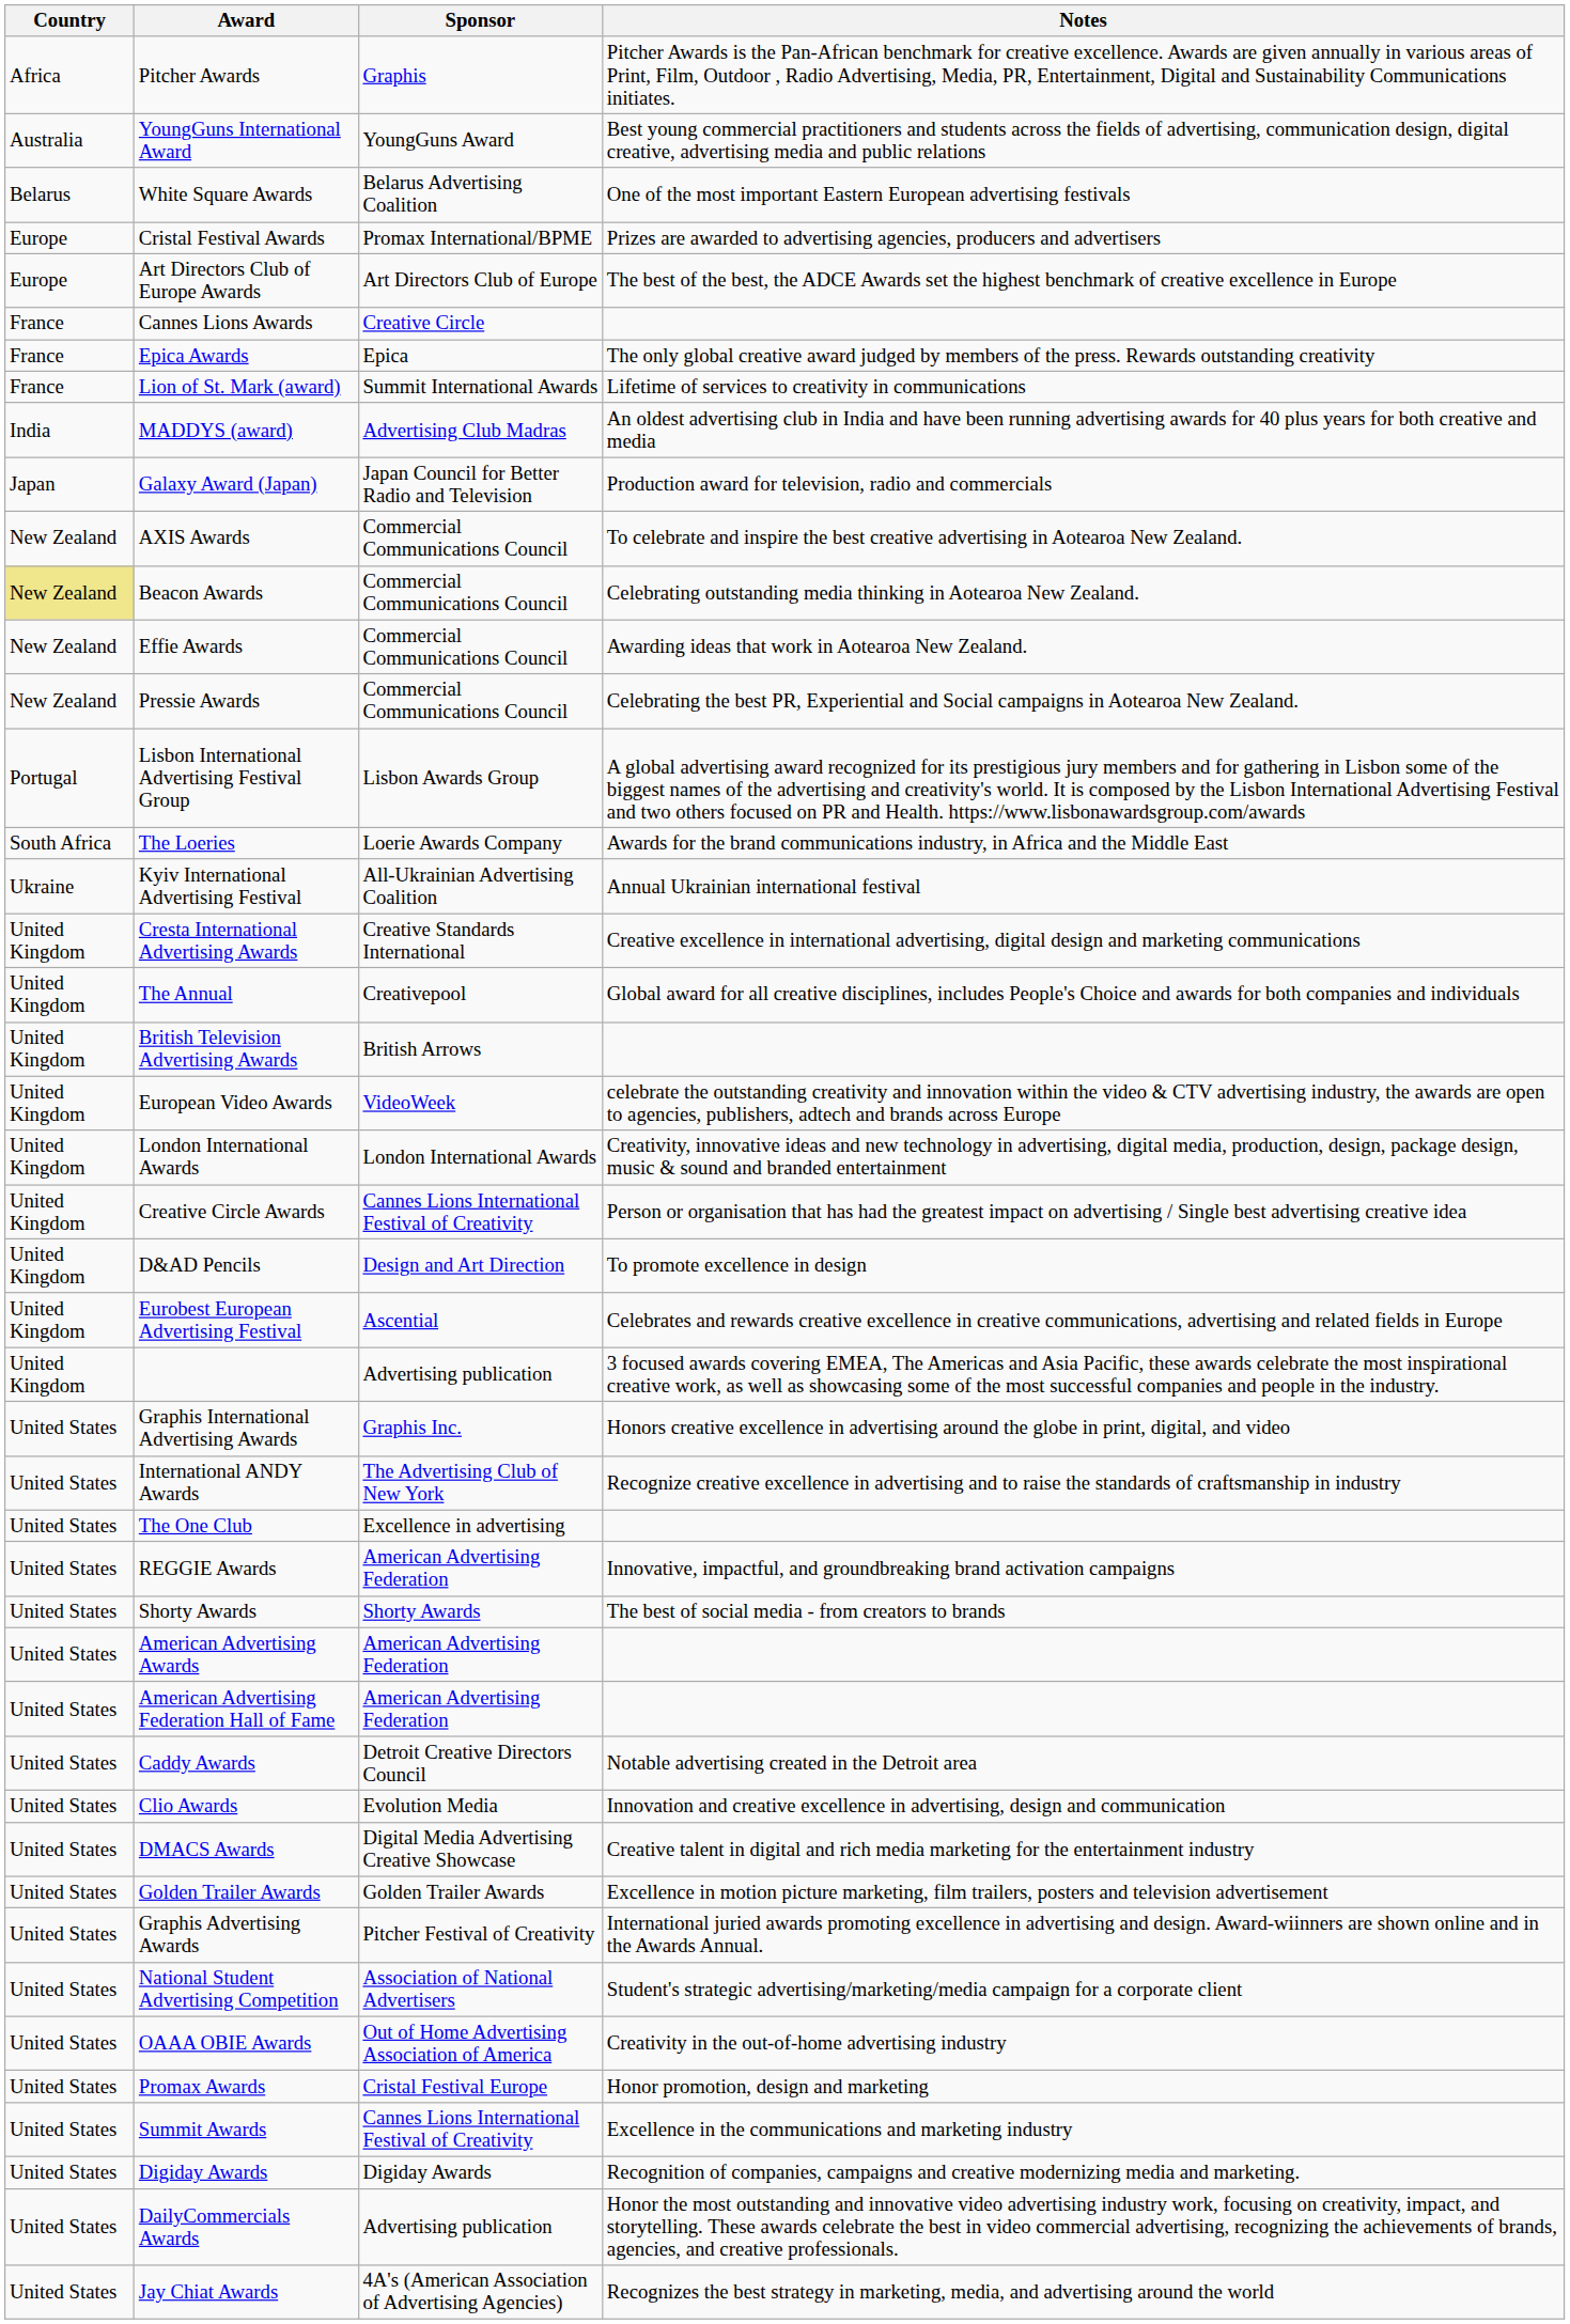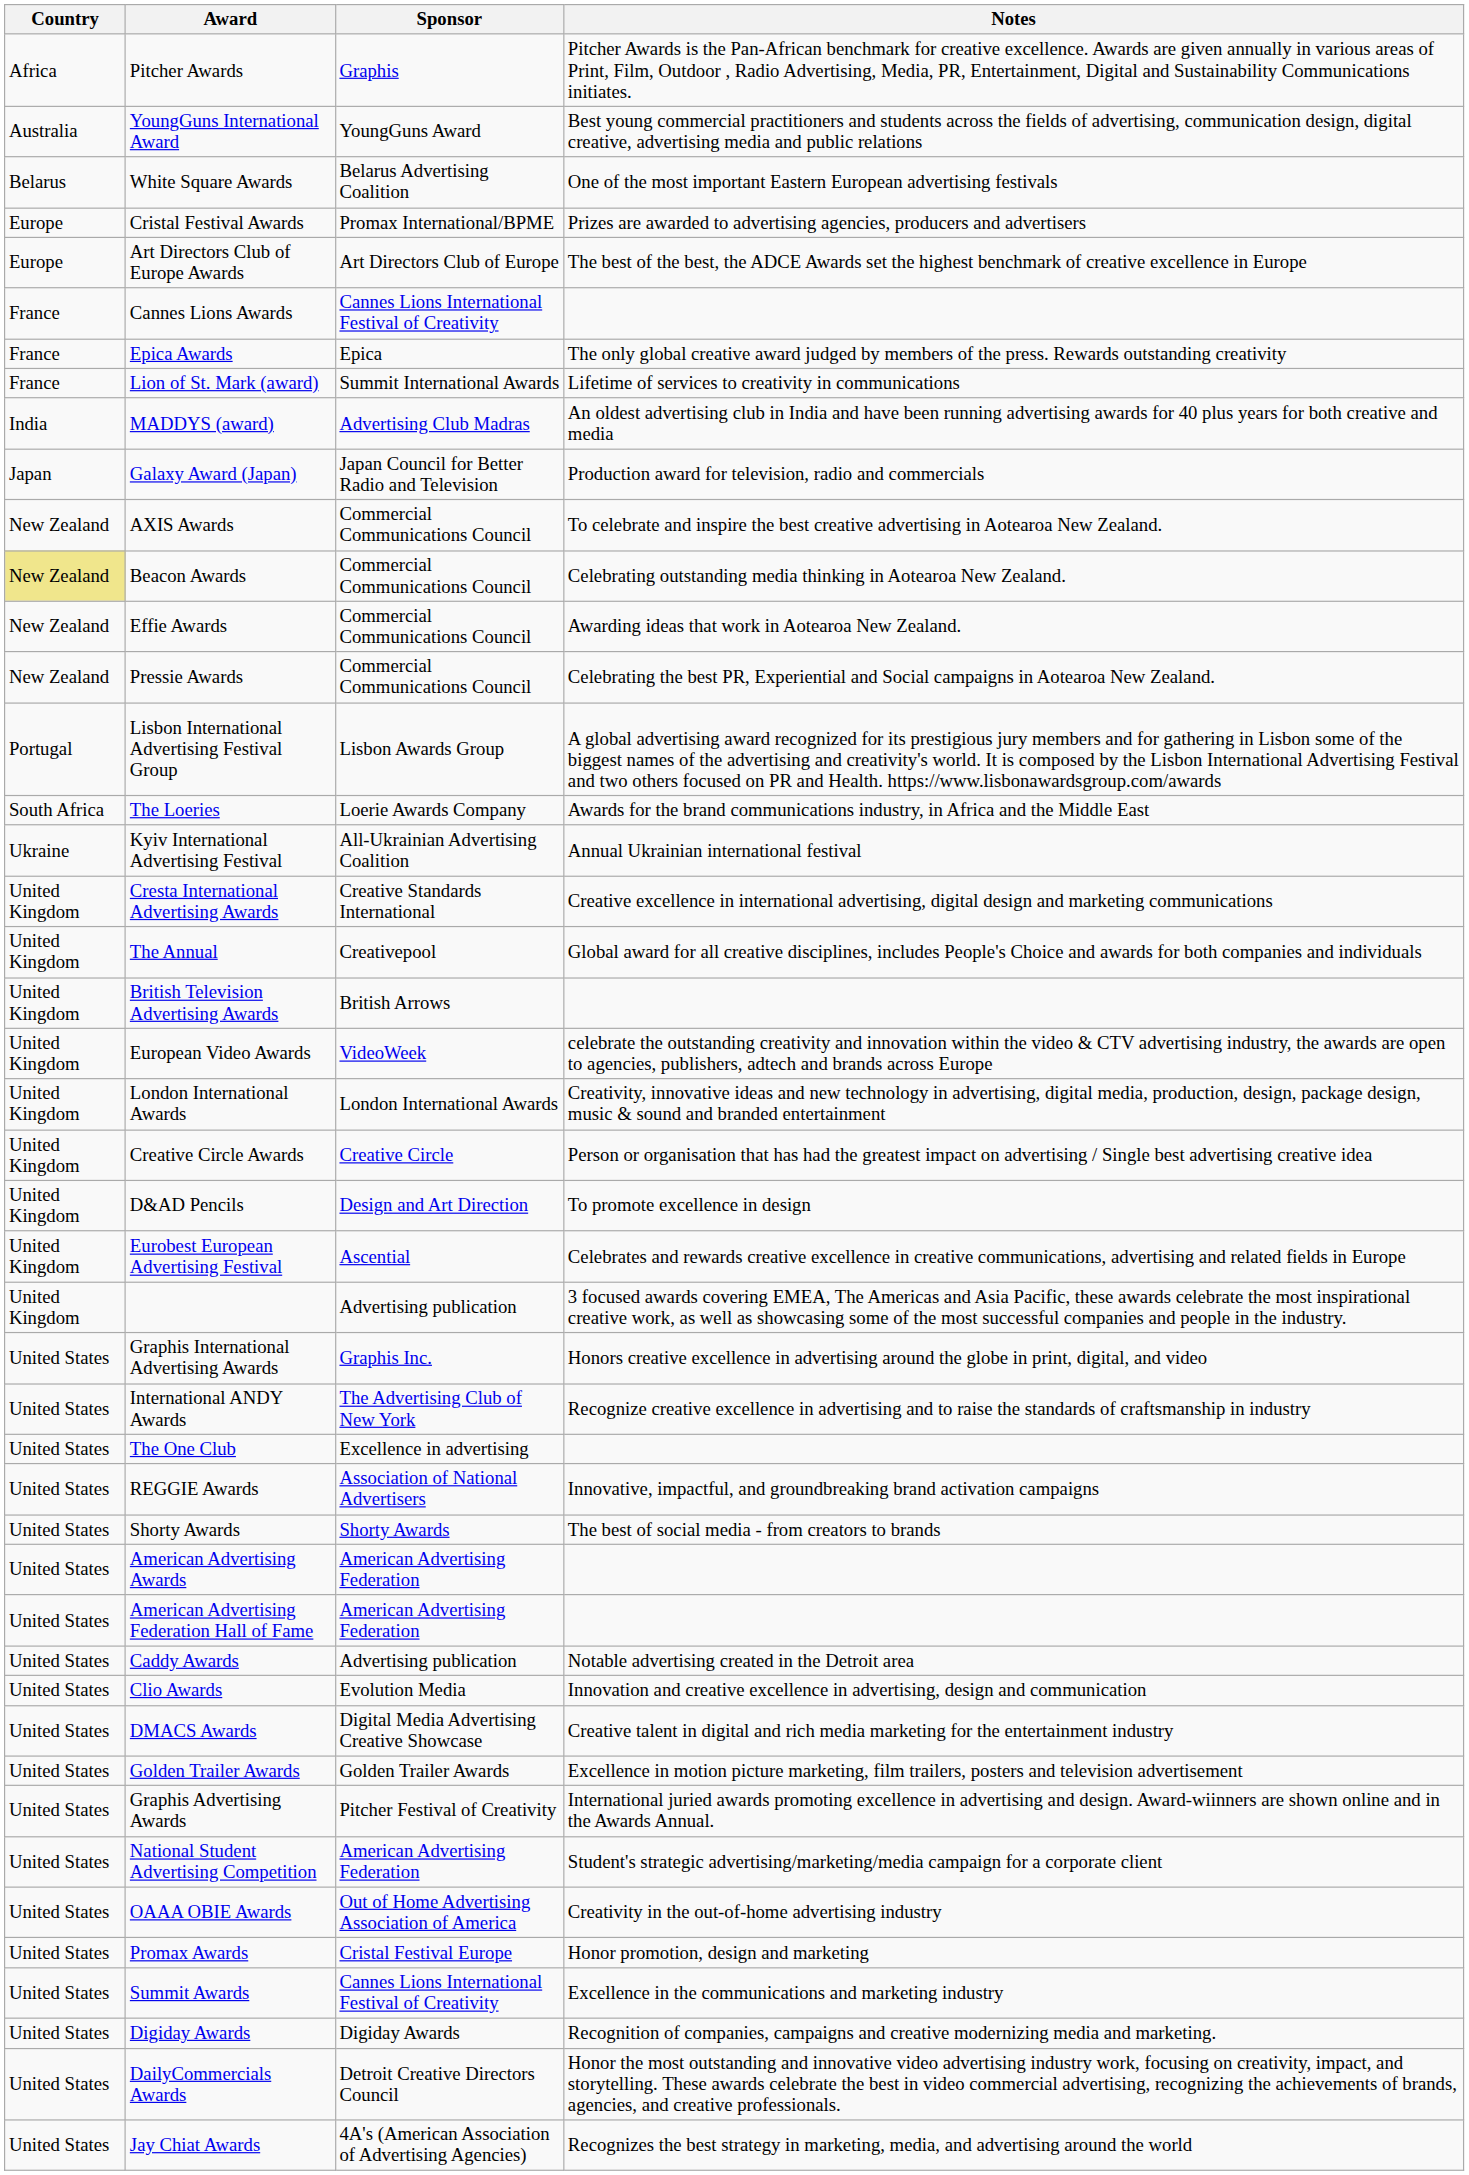 <table class="wikitable sortable">
 <tr>
 <th style="width:6em;">Country</th>
 <th>Award</th>
 <th>Sponsor</th>
 <th>Notes</th>
 </tr>
 <tr>
 <td>Africa</td>
 <td>Pitcher Awards</td>
 <td><a href='#'>Graphis</a></td>
 <td>Pitcher Awards is the Pan-African benchmark for creative excellence. Awards are given annually in various areas of Print, Film, Outdoor , Radio Advertising, Media, PR, Entertainment, Digital and Sustainability Communications initiates.</td>
 </tr>
 <tr>
 <td>Australia</td>
 <td><a href='#'>YoungGuns International Award</a></td>
 <td>YoungGuns Award</td>
 <td>Best young commercial practitioners and students across the fields of advertising, communication design, digital creative, advertising media and public relations</td>
 </tr>
 <tr>
 <td>Belarus</td>
 <td>White Square Awards</td>
 <td>Belarus Advertising Coalition</td>
 <td>One of the most important Eastern European advertising festivals</td>
 </tr>
 <tr>
 <td>Europe</td>
 <td>Cristal Festival Awards</td>
 <td>Promax International/BPME</td>
 <td>Prizes are awarded to advertising agencies, producers and advertisers</td>
 </tr>
 <tr>
 <td>Europe</td>
 <td>Art Directors Club of Europe Awards</td>
 <td>Art Directors Club of Europe</td>
 <td>The best of the best, the ADCE Awards set the highest benchmark of creative excellence in Europe</td>
 </tr>
 <tr>
 <td>France</td>
 <td>Cannes Lions Awards</td>
-<td><a href='#'>Creative Circle</a></td>
+<td><a href='#'>Cannes Lions International Festival of Creativity</a></td>
 <td></td>
 </tr>
 <tr>
 <td>France</td>
 <td><a href='#'>Epica Awards</a></td>
 <td>Epica</td>
 <td>The only global creative award judged by members of the press. Rewards outstanding creativity</td>
 </tr>
 <tr>
 <td>France</td>
 <td><a href='#'>Lion of St. Mark (award)</a></td>
 <td>Summit International Awards</td>
 <td>Lifetime of services to creativity in communications</td>
 </tr>
 <tr>
 <td>India</td>
 <td><a href='#'>MADDYS (award)</a></td>
 <td><a href='#'>Advertising Club Madras</a></td>
 <td>An oldest advertising club in India and have been running advertising awards for 40 plus years for both creative and media</td>
 </tr>
 <tr>
 <td>Japan</td>
 <td><a href='#'>Galaxy Award (Japan)</a></td>
 <td>Japan Council for Better Radio and Television</td>
 <td>Production award for television, radio and commercials</td>
 </tr>
 <tr>
 <td>New Zealand</td>
 <td>AXIS Awards</td>
 <td>Commercial Communications Council</td>
 <td>To celebrate and inspire the best creative advertising in Aotearoa New Zealand.</td>
 </tr>
 <tr>
 <td style="background: khaki;">New Zealand</td>
 <td>Beacon Awards</td>
 <td>Commercial Communications Council</td>
 <td>Celebrating outstanding media thinking in Aotearoa New Zealand.</td>
 </tr>
 <tr>
 <td>New Zealand</td>
 <td>Effie Awards</td>
 <td>Commercial Communications Council</td>
 <td>Awarding ideas that work in Aotearoa New Zealand. </td>
 </tr>
 <tr>
 <td>New Zealand</td>
 <td>Pressie Awards</td>
 <td>Commercial Communications Council</td>
 <td>Celebrating the best PR, Experiential and Social campaigns in Aotearoa New Zealand.</td>
 </tr>
 <tr>
 <td>Portugal</td>
 <td>Lisbon International Advertising  Festival Group</td>
 <td>Lisbon Awards Group</td>
 <td><br>A global advertising award recognized for its prestigious jury members and for gathering in Lisbon some of the biggest names of the advertising and creativity's world. It is composed by the Lisbon International Advertising Festival and two others focused on PR and Health. https://www.lisbonawardsgroup.com/awards</td>
 </tr>
 <tr>
 <td>South Africa</td>
 <td><a href='#'>The Loeries</a></td>
 <td>Loerie Awards Company</td>
 <td>Awards for the brand communications industry, in Africa and the Middle East</td>
 </tr>
 <tr>
 <td>Ukraine</td>
 <td>Kyiv International Advertising Festival</td>
 <td>All-Ukrainian Advertising Coalition</td>
 <td>Annual Ukrainian international festival</td>
 </tr>
 <tr>
 <td>United Kingdom</td>
 <td><a href='#'>Cresta International Advertising Awards</a></td>
 <td>Creative Standards International</td>
 <td>Creative excellence in international advertising, digital design and marketing communications</td>
 </tr>
 <tr>
 <td>United Kingdom</td>
 <td><a href='#'>The Annual</a></td>
 <td>Creativepool</td>
 <td>Global award for all creative disciplines, includes People's Choice and awards for both companies and individuals</td>
 </tr>
 <tr>
 <td>United Kingdom</td>
 <td><a href='#'>British Television Advertising Awards</a></td>
 <td>British Arrows</td>
 <td></td>
 </tr>
 <tr>
 <td>United Kingdom</td>
 <td>European Video Awards</td>
 <td><a href='#'>VideoWeek</a></td>
 <td>celebrate the outstanding creativity and innovation within the video & CTV advertising industry, the awards are open to agencies, publishers, adtech and brands across Europe</td>
 </tr>
 <tr>
 <td>United Kingdom</td>
 <td>London International Awards</td>
 <td>London International Awards</td>
 <td>Creativity, innovative ideas and new technology in advertising, digital media, production, design, package design, music & sound and branded entertainment</td>
 </tr>
 <tr>
 <td>United Kingdom</td>
 <td>Creative Circle Awards</td>
-<td><a href='#'>Cannes Lions International Festival of Creativity</a></td>
+<td><a href='#'>Creative Circle</a></td>
 <td>Person or organisation that has had the greatest impact on advertising / Single best advertising creative idea</td>
 </tr>
 <tr>
 <td>United Kingdom</td>
 <td>D&AD Pencils</td>
 <td><a href='#'>Design and Art Direction</a></td>
 <td>To promote excellence in design</td>
 </tr>
 <tr>
 <td>United Kingdom</td>
 <td><a href='#'>Eurobest European Advertising Festival</a></td>
 <td><a href='#'>Ascential</a></td>
 <td>Celebrates and rewards creative excellence in creative communications, advertising and related fields in Europe</td>
 </tr>
 <tr>
 <td>United Kingdom</td>
 <td></td>
 <td>Advertising publication</td>
 <td>3 focused awards covering EMEA, The Americas and Asia Pacific, these awards celebrate the most inspirational creative work, as well as showcasing some of the most successful companies and people in the industry.</td>
 </tr>
 <tr>
 <td>United States</td>
 <td>Graphis International Advertising Awards</td>
 <td><a href='#'>Graphis Inc.</a></td>
 <td>Honors creative excellence in advertising around the globe in print, digital, and video</td>
 </tr>
 <tr>
 <td>United States</td>
 <td>International ANDY Awards</td>
 <td><a href='#'>The Advertising Club of New York</a></td>
 <td>Recognize creative excellence in advertising and to raise the standards of craftsmanship in industry</td>
 </tr>
 <tr>
 <td>United States</td>
 <td One Show awards><a href='#'>The One Club</a></td>
 <td>Excellence in advertising</td>
 <td></td>
 </tr>
 <tr>
 <td>United States</td>
 <td>REGGIE Awards</td>
-<td><a href='#'>American Advertising Federation</a></td>
+<td><a href='#'>Association of National Advertisers</a></td>
 <td>Innovative, impactful, and groundbreaking brand activation campaigns</td>
 </tr>
 <tr>
 <td>United States</td>
 <td>Shorty Awards</td>
 <td><a href='#'>Shorty Awards</a></td>
 <td>The best of social media - from creators to brands</td>
 </tr>
 <tr>
 <td>United States</td>
 <td><a href='#'>American Advertising Awards</a></td>
 <td><a href='#'>American Advertising Federation</a></td>
 <td></td>
 </tr>
 <tr>
 <td>United States</td>
 <td><a href='#'>American Advertising Federation Hall of Fame</a></td>
 <td><a href='#'>American Advertising Federation</a></td>
 <td></td>
 </tr>
 <tr>
 <td>United States</td>
 <td><a href='#'>Caddy Awards</a></td>
-<td>Detroit Creative Directors Council</td>
+<td>Advertising publication</td>
 <td>Notable advertising created in the Detroit area</td>
 </tr>
 <tr>
 <td>United States</td>
 <td><a href='#'>Clio Awards</a></td>
 <td>Evolution Media</td>
 <td>Innovation and creative excellence in advertising, design and communication</td>
 </tr>
 <tr>
 <td>United States</td>
 <td><a href='#'>DMACS Awards</a></td>
 <td>Digital Media Advertising Creative Showcase</td>
 <td>Creative talent in digital and rich media marketing for the entertainment industry</td>
 </tr>
 <tr>
 <td>United States</td>
 <td><a href='#'>Golden Trailer Awards</a></td>
 <td>Golden Trailer Awards</td>
 <td>Excellence in motion picture marketing, film trailers, posters and television advertisement</td>
 </tr>
 <tr>
 <td>United States</td>
 <td>Graphis Advertising Awards</td>
 <td>Pitcher Festival of Creativity</td>
 <td>International juried awards promoting excellence in advertising and design. Award-wiinners are shown online and in the Awards Annual.</td>
 </tr>
 <tr>
 <td>United States</td>
 <td><a href='#'>National Student Advertising Competition</a></td>
-<td><a href='#'>Association of National Advertisers</a></td>
+<td><a href='#'>American Advertising Federation</a></td>
 <td>Student's strategic advertising/marketing/media campaign for a corporate client</td>
 </tr>
 <tr>
 <td>United States</td>
 <td><a href='#'>OAAA OBIE Awards</a></td>
 <td><a href='#'>Out of Home Advertising Association of America</a></td>
 <td>Creativity in the out-of-home advertising industry</td>
 </tr>
 <tr>
 <td>United States</td>
 <td><a href='#'>Promax Awards</a></td>
 <td><a href='#'>Cristal Festival Europe</a></td>
 <td>Honor promotion, design and marketing</td>
 </tr>
 <tr>
 <td>United States</td>
 <td><a href='#'>Summit Awards</a></td>
 <td><a href='#'>Cannes Lions International Festival of Creativity</a></td>
 <td>Excellence in the communications and marketing industry</td>
 </tr>
 <tr>
 <td>United States</td>
 <td><a href='#'>Digiday Awards</a></td>
 <td>Digiday Awards</td>
 <td>Recognition of companies, campaigns and creative modernizing media and marketing.</td>
 </tr>
 <tr>
 <td>United States</td>
 <td><a href='#'>DailyCommercials Awards</a></td>
-<td>Advertising publication</td>
+<td>Detroit Creative Directors Council</td>
 <td>Honor the most outstanding and innovative video advertising industry work, focusing on creativity, impact, and storytelling. These awards celebrate the best in video commercial advertising, recognizing the achievements of brands, agencies, and creative professionals.</td>
 </tr>
 <tr>
 <td>United States</td>
 <td><a href='#'>Jay Chiat Awards</a></td>
 <td>4A's (American Association of Advertising Agencies)</td>
 <td>Recognizes the best strategy in marketing, media, and advertising around the world</td>
 </tr>
 </table>
